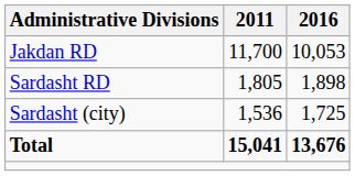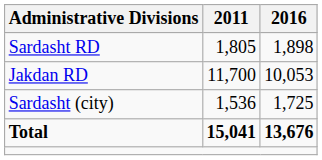 <table class="wikitable">
 <tr>
 <th>Administrative Divisions</th>
 <th>2011</th>
 <th>2016</th>
 </tr>
 <tr>
+<td><a href='#'>Sardasht RD</a></td>
+<td style="text-align: right;">1,805</td>
+<td style="text-align: right;">1,898</td>
+</tr>
+<tr>
 <td><a href='#'>Jakdan RD</a></td>
 <td style="text-align: right;">11,700</td>
 <td style="text-align: right;">10,053</td>
-</tr>
-<tr>
-<td><a href='#'>Sardasht RD</a></td>
-<td style="text-align: right;">1,805</td>
-<td style="text-align: right;">1,898</td>
 </tr>
 <tr>
 <td><a href='#'>Sardasht</a> (city)</td>
 <td style="text-align: right;">1,536</td>
 <td style="text-align: right;">1,725</td>
 </tr>
 <tr>
 <td><strong>Total</strong></td>
 <td style="text-align: right;"><strong>15,041</strong></td>
 <td style="text-align: right;"><strong>13,676</strong></td>
 </tr>
 <tr>
 <td colspan=3></td>
 </tr>
 </table>
